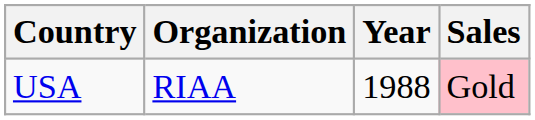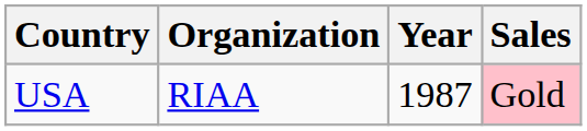 <table class="wikitable">
 <tr>
 <th scope="col">Country</th>
 <th scope="col">Organization</th>
 <th scope="col">Year</th>
 <th scope="col">Sales</th>
 </tr>
 <tr>
 <td><a href='#'>USA</a></td>
 <td><a href='#'>RIAA</a></td>
-<td>1988</td>
+<td>1987</td>
 <td style="background: pink;">Gold</td>
 </tr>
 </table>
